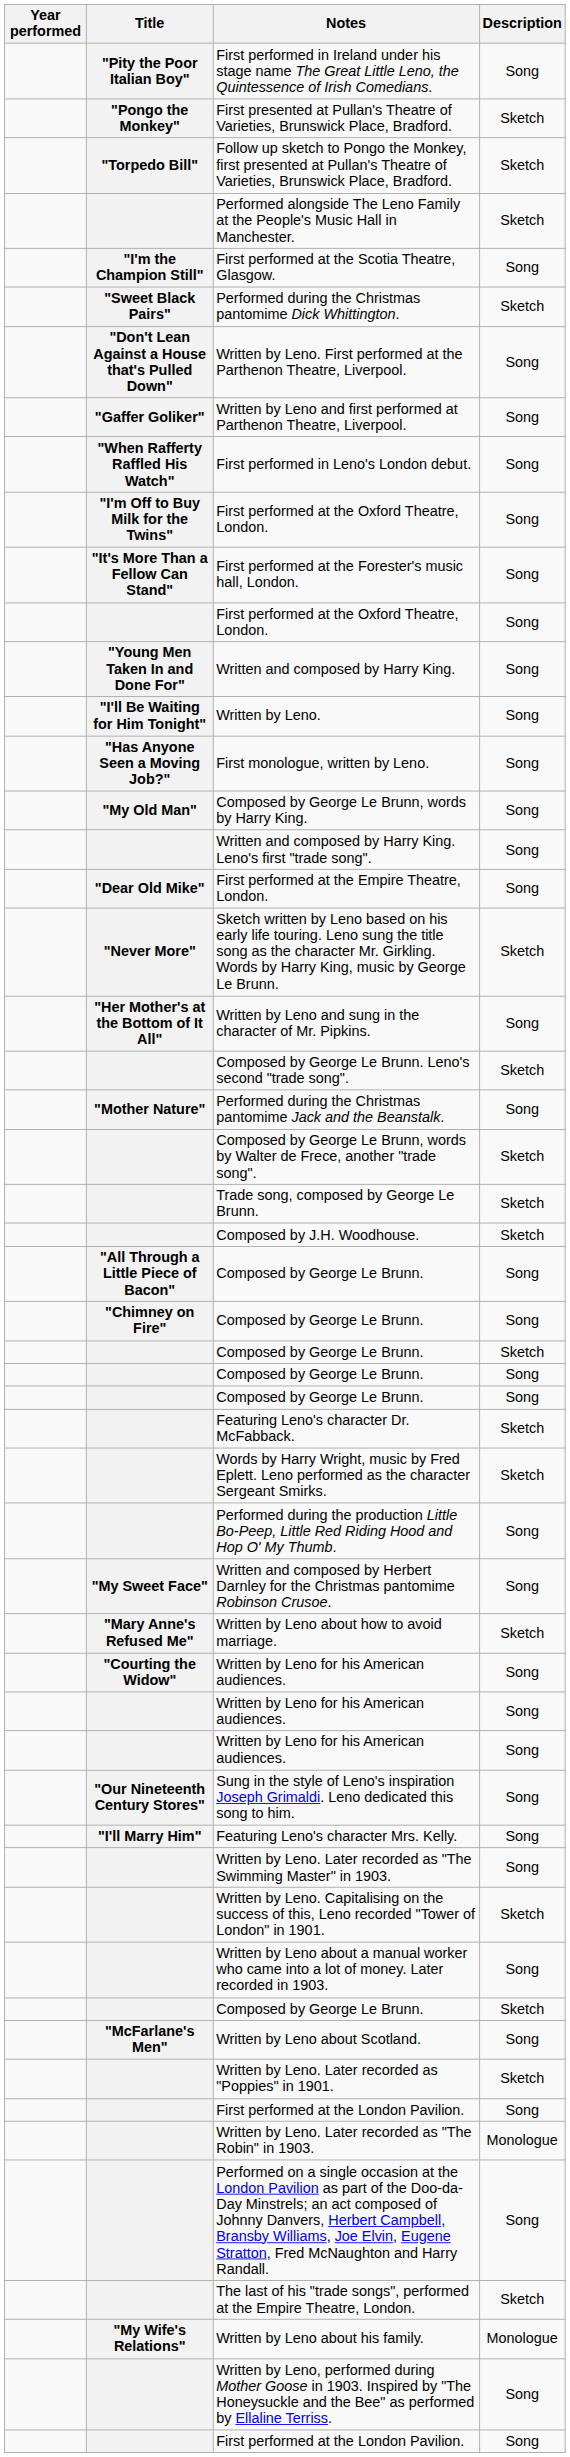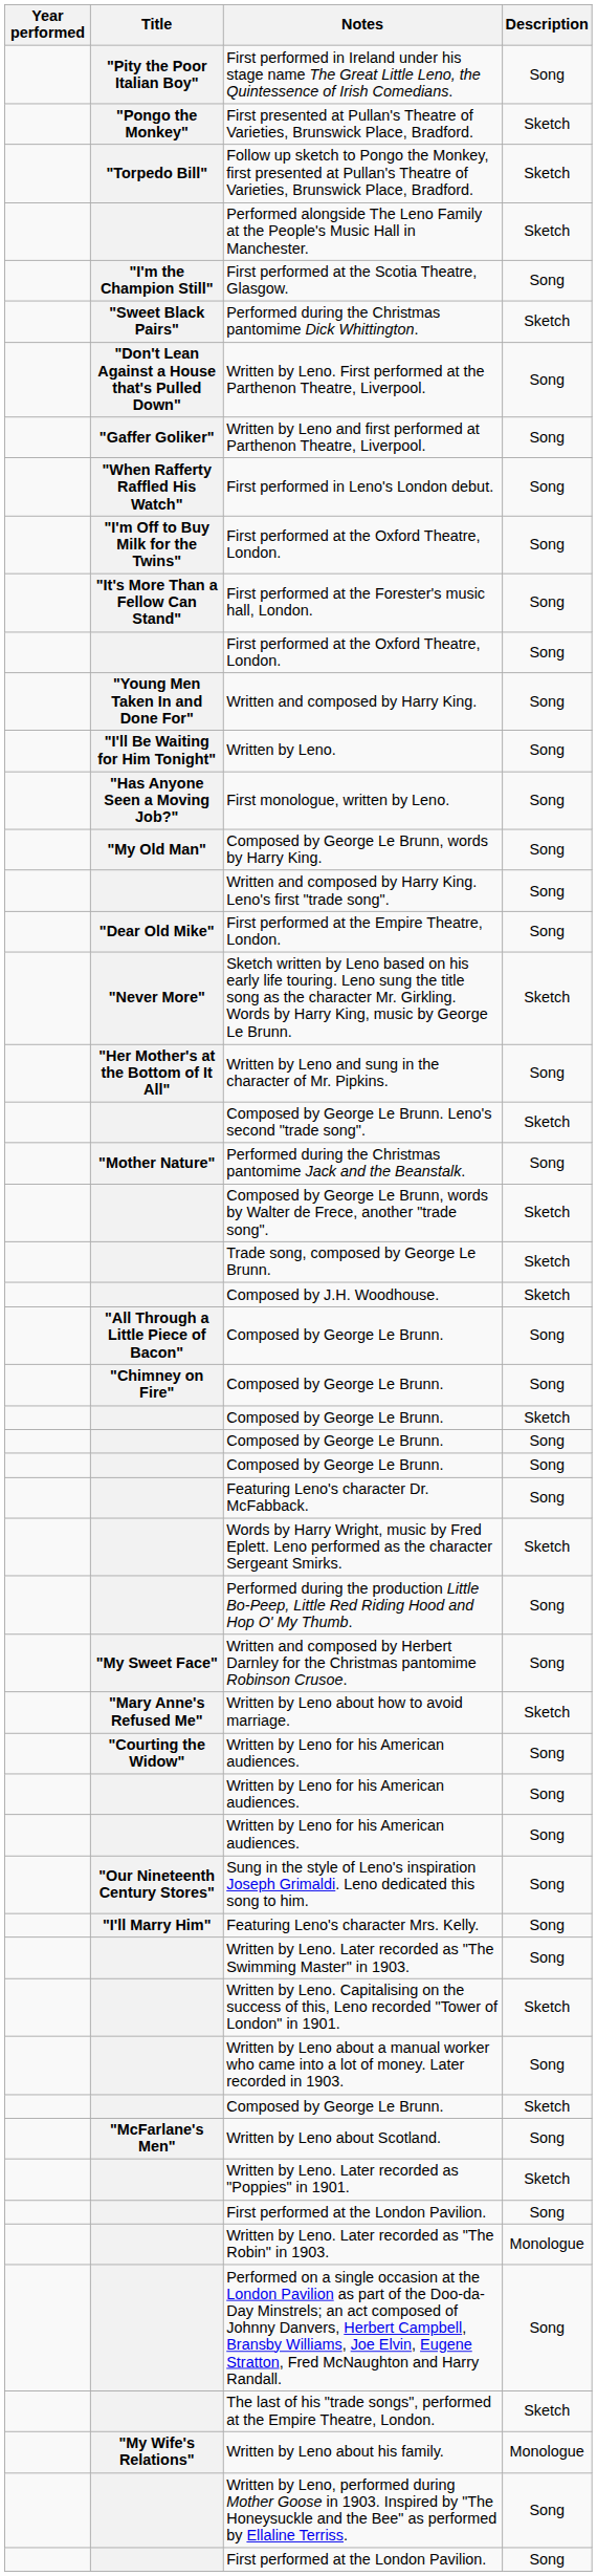 <table class="wikitable sortable plainrowheaders" style="text-align: center; margin-right: 0;">
 <tr>
 <th scope="col">Year performed</th>
 <th scope="col">Title</th>
 <th scope="col" class="unsortable">Notes</th>
 <th scope="col">Description</th>
 </tr>
 <tr>
 <td></td>
 <th scope="row">"Pity the Poor Italian Boy"</th>
 <td style="text-align: left;">First performed in Ireland under his stage name <em>The Great Little Leno, the Quintessence of Irish Comedians</em>.</td>
 <td>Song</td>
 </tr>
 <tr>
 <td></td>
 <th scope="row">"Pongo the Monkey"</th>
 <td style="text-align: left;">First presented at Pullan's Theatre of Varieties, Brunswick Place, Bradford.</td>
 <td>Sketch</td>
 </tr>
 <tr>
 <td></td>
 <th scope="row">"Torpedo Bill"</th>
 <td style="text-align: left;">Follow up sketch to Pongo the Monkey, first presented at Pullan's Theatre of Varieties, Brunswick Place, Bradford.</td>
 <td>Sketch</td>
 </tr>
 <tr>
 <td></td>
 <th scope="row"></th>
 <td style="text-align: left;">Performed alongside The Leno Family at the People's Music Hall in Manchester.</td>
 <td>Sketch</td>
 </tr>
 <tr>
 <td></td>
 <th scope="row">"I'm the Champion Still"</th>
 <td style="text-align: left;">First performed at the Scotia Theatre, Glasgow.</td>
 <td>Song</td>
 </tr>
 <tr>
 <td></td>
 <th scope="row">"Sweet Black Pairs"</th>
 <td style="text-align: left;">Performed during the Christmas pantomime <em>Dick Whittington</em>.</td>
 <td>Sketch</td>
 </tr>
 <tr>
 <td></td>
 <th scope="row">"Don't Lean Against a House that's Pulled Down"</th>
 <td style="text-align: left;">Written by Leno. First performed at the Parthenon Theatre, Liverpool.</td>
 <td>Song</td>
 </tr>
 <tr>
 <td></td>
 <th scope="row">"Gaffer Goliker"</th>
 <td style="text-align: left;">Written by Leno and first performed at Parthenon Theatre, Liverpool.</td>
 <td>Song</td>
 </tr>
 <tr>
 <td></td>
 <th scope="row">"When Rafferty Raffled His Watch"</th>
 <td style="text-align: left;">First performed in Leno's London debut.</td>
 <td>Song</td>
 </tr>
 <tr>
 <td></td>
 <th scope="row">"I'm Off to Buy Milk for the Twins"</th>
 <td style="text-align: left;">First performed at the Oxford Theatre, London.</td>
 <td>Song</td>
 </tr>
 <tr>
 <td></td>
 <th scope="row">"It's More Than a Fellow Can Stand"</th>
 <td style="text-align: left;">First performed at the Forester's music hall, London.</td>
 <td>Song</td>
 </tr>
 <tr>
 <td></td>
 <th scope="row"></th>
 <td style="text-align: left;">First performed at the Oxford Theatre, London.</td>
 <td>Song</td>
 </tr>
 <tr>
 <td></td>
 <th scope="row">"Young Men Taken In and Done For"</th>
 <td style="text-align: left;">Written and composed by Harry King.</td>
 <td>Song</td>
 </tr>
 <tr>
 <td></td>
 <th scope="row">"I'll Be Waiting for Him Tonight"</th>
 <td style="text-align: left;">Written by Leno.</td>
 <td>Song</td>
 </tr>
 <tr>
 <td></td>
 <th scope="row">"Has Anyone Seen a Moving Job?"</th>
 <td style="text-align: left;">First monologue, written by Leno.</td>
 <td>Song</td>
 </tr>
 <tr>
 <td></td>
 <th scope="row">"My Old Man"</th>
 <td style="text-align: left;">Composed by George Le Brunn, words by Harry King.</td>
 <td>Song</td>
 </tr>
 <tr>
 <td></td>
 <th scope="row"></th>
 <td style="text-align: left;">Written and composed by Harry King. Leno's first "trade song".</td>
 <td>Song</td>
 </tr>
 <tr>
 <td></td>
 <th scope="row">"Dear Old Mike"</th>
 <td style="text-align: left;">First performed at the Empire Theatre, London.</td>
 <td>Song</td>
 </tr>
 <tr>
 <td></td>
 <th scope="row">"Never More"</th>
 <td style="text-align: left;">Sketch written by Leno based on his early life touring. Leno sung the title song as the character Mr. Girkling. Words by Harry King, music by George Le Brunn.</td>
 <td>Sketch</td>
 </tr>
 <tr>
 <td></td>
 <th scope="row">"Her Mother's at the Bottom of It All"</th>
 <td style="text-align: left;">Written by Leno and sung in the character of Mr. Pipkins.</td>
 <td>Song</td>
 </tr>
 <tr>
 <td></td>
 <th scope="row"></th>
 <td style="text-align: left;">Composed by George Le Brunn. Leno's second "trade song".</td>
 <td>Sketch</td>
 </tr>
 <tr>
 <td></td>
 <th scope="row">"Mother Nature"</th>
 <td style="text-align: left;">Performed during the Christmas pantomime <em>Jack and the Beanstalk</em>.</td>
 <td>Song</td>
 </tr>
 <tr>
 <td></td>
 <th scope="row"></th>
 <td style="text-align: left;">Composed by George Le Brunn, words by Walter de Frece, another "trade song".</td>
 <td>Sketch</td>
 </tr>
 <tr>
 <td></td>
 <th scope="row"></th>
 <td style="text-align: left;">Trade song, composed by George Le Brunn.</td>
 <td>Sketch</td>
 </tr>
 <tr>
 <td></td>
 <th scope="row"></th>
 <td style="text-align: left;">Composed by J.H. Woodhouse.</td>
 <td>Sketch</td>
 </tr>
 <tr>
 <td></td>
 <th scope="row">"All Through a Little Piece of Bacon"</th>
 <td style="text-align: left;">Composed by George Le Brunn.</td>
 <td>Song</td>
 </tr>
 <tr>
 <td></td>
 <th scope="row">"Chimney on Fire"</th>
 <td style="text-align: left;">Composed by George Le Brunn.</td>
 <td>Song</td>
 </tr>
 <tr>
 <td></td>
 <th scope="row"></th>
 <td style="text-align: left;">Composed by George Le Brunn.</td>
 <td>Sketch</td>
 </tr>
 <tr>
 <td></td>
 <th scope="row"></th>
 <td style="text-align: left;">Composed by George Le Brunn.</td>
 <td>Song</td>
 </tr>
 <tr>
 <td></td>
 <th scope="row"></th>
 <td style="text-align: left;">Composed by George Le Brunn.</td>
 <td>Song</td>
 </tr>
 <tr>
 <td></td>
 <th scope="row"></th>
 <td style="text-align: left;">Featuring Leno's character Dr. McFabback.</td>
-<td>Sketch</td>
+<td>Song</td>
 </tr>
 <tr>
 <td></td>
 <th scope="row"></th>
 <td style="text-align: left;">Words by Harry Wright, music by Fred Eplett. Leno performed as the character Sergeant Smirks.</td>
 <td>Sketch</td>
 </tr>
 <tr>
 <td></td>
 <th scope="row"></th>
 <td style="text-align: left;">Performed during the production <em>Little Bo-Peep, Little Red Riding Hood and Hop O' My Thumb</em>.</td>
 <td>Song</td>
 </tr>
 <tr>
 <td></td>
 <th scope="row">"My Sweet Face"</th>
 <td style="text-align: left;">Written and composed by Herbert Darnley for the Christmas pantomime <em>Robinson Crusoe</em>.</td>
 <td>Song</td>
 </tr>
 <tr>
 <td></td>
 <th scope="row">"Mary Anne's Refused Me"</th>
 <td style="text-align: left;">Written by Leno about how to avoid marriage.</td>
 <td>Sketch</td>
 </tr>
 <tr>
 <td></td>
 <th scope="row">"Courting the Widow"</th>
 <td style="text-align: left;">Written by Leno for his American audiences.</td>
 <td>Song</td>
 </tr>
 <tr>
 <td></td>
 <th scope="row"></th>
 <td style="text-align: left;">Written by Leno for his American audiences.</td>
 <td>Song</td>
 </tr>
 <tr>
 <td></td>
 <th scope="row"></th>
 <td style="text-align: left;">Written by Leno for his American audiences.</td>
 <td>Song</td>
 </tr>
 <tr>
 <td></td>
 <th scope="row">"Our Nineteenth Century Stores"</th>
 <td style="text-align: left;">Sung in the style of Leno's inspiration <a href='#'>Joseph Grimaldi</a>. Leno dedicated this song to him.</td>
 <td>Song</td>
 </tr>
 <tr>
 <td></td>
 <th scope="row">"I'll Marry Him"</th>
 <td style="text-align: left;">Featuring Leno's character Mrs. Kelly.</td>
 <td>Song</td>
 </tr>
 <tr>
 <td></td>
 <th scope="row"></th>
 <td style="text-align: left;">Written by Leno.  Later recorded as "The Swimming Master" in 1903.</td>
 <td>Song</td>
 </tr>
 <tr>
 <td></td>
 <th scope="row"></th>
 <td style="text-align: left;">Written by Leno. Capitalising on the success of this, Leno recorded "Tower of London" in 1901.</td>
 <td>Sketch</td>
 </tr>
 <tr>
 <td></td>
 <th scope="row"></th>
 <td style="text-align: left;">Written by Leno about a manual worker who came into a lot of money. Later recorded in 1903.</td>
 <td>Song</td>
 </tr>
 <tr>
 <td></td>
 <th scope="row"></th>
 <td style="text-align: left;">Composed by George Le Brunn.</td>
 <td>Sketch</td>
 </tr>
 <tr>
 <td></td>
 <th scope="row">"McFarlane's Men"</th>
 <td style="text-align: left;">Written by Leno about Scotland.</td>
 <td>Song</td>
 </tr>
 <tr>
 <td></td>
 <th scope="row"></th>
 <td style="text-align: left;">Written by Leno. Later recorded as "Poppies" in 1901.</td>
 <td>Sketch</td>
 </tr>
 <tr>
 <td></td>
 <th scope="row"></th>
 <td style="text-align: left;">First performed at the London Pavilion.</td>
 <td>Song</td>
 </tr>
 <tr>
 <td></td>
 <th scope="row"></th>
 <td style="text-align: left;">Written by Leno. Later recorded as "The Robin" in 1903.</td>
 <td>Monologue</td>
 </tr>
 <tr>
 <td></td>
 <th scope="row"></th>
 <td style="text-align: left;">Performed on a single occasion at the <a href='#'>London Pavilion</a> as part of the Doo-da-Day Minstrels; an act composed of Johnny Danvers, <a href='#'>Herbert Campbell</a>, <a href='#'>Bransby Williams</a>, <a href='#'>Joe Elvin</a>, <a href='#'>Eugene Stratton</a>, Fred McNaughton and Harry Randall.</td>
 <td>Song</td>
 </tr>
 <tr>
 <td></td>
 <th scope="row"></th>
 <td style="text-align: left;">The last of his "trade songs", performed at the Empire Theatre, London.</td>
 <td>Sketch</td>
 </tr>
 <tr>
 <td></td>
 <th scope="row">"My Wife's Relations"</th>
 <td style="text-align: left;">Written by Leno about his family.</td>
 <td>Monologue</td>
 </tr>
 <tr>
 <td></td>
 <th scope="row"></th>
 <td style="text-align: left;">Written by Leno, performed during <em>Mother Goose</em> in 1903.  Inspired by "The Honeysuckle and the Bee" as performed by <a href='#'>Ellaline Terriss</a>.</td>
 <td>Song</td>
 </tr>
 <tr>
 <td></td>
 <th scope="row"></th>
 <td style="text-align: left;">First performed at the London Pavilion.</td>
 <td>Song</td>
 </tr>
 </table>
